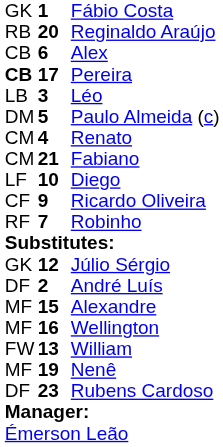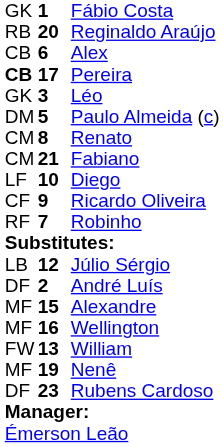 <table style="font-size: 90%" cellspacing="0" cellpadding="0" align=center>
 <tr>
 <td colspan="4"></td>
 </tr>
 <tr>
 <th width=25></th>
 <th width=25></th>
 </tr>
 <tr>
 <td>GK</td>
 <td><strong>1</strong></td>
 <td> <a href='#'>Fábio Costa</a></td>
 </tr>
 <tr>
 <td>RB</td>
 <td><strong>20</strong></td>
 <td> <a href='#'>Reginaldo Araújo</a></td>
 <td></td>
 </tr>
 <tr>
 <td>CB</td>
 <td><strong>6</strong></td>
 <td> <a href='#'>Alex</a></td>
 </tr>
 <tr>
 <td><strong>CB</strong></td>
 <td><strong>17</strong></td>
 <td> <a href='#'>Pereira</a></td>
 <td></td>
 <td></td>
 </tr>
 <tr>
-<td>LB</td>
+<td>GK</td>
 <td><strong>3</strong></td>
 <td> <a href='#'>Léo</a></td>
 </tr>
 <tr>
 <td>DM</td>
 <td><strong>5</strong></td>
 <td> <a href='#'>Paulo Almeida</a> (<a href='#'>c</a>)</td>
 <td></td>
 </tr>
 <tr>
 <td>CM</td>
-<td><strong>4</strong></td>
+<td><strong>8</strong></td>
 <td> <a href='#'>Renato</a></td>
 </tr>
 <tr>
 <td>CM</td>
 <td><strong>21</strong></td>
 <td> <a href='#'>Fabiano</a></td>
 <td></td>
 <td></td>
 </tr>
 <tr>
 <td>LF</td>
 <td><strong>10</strong></td>
 <td> <a href='#'>Diego</a></td>
 </tr>
 <tr>
 <td>CF</td>
 <td><strong>9</strong></td>
 <td> <a href='#'>Ricardo Oliveira</a></td>
 </tr>
 <tr>
 <td>RF</td>
 <td><strong>7</strong></td>
 <td> <a href='#'>Robinho</a></td>
 </tr>
 <tr>
 <td colspan=3><strong>Substitutes:</strong></td>
 </tr>
 <tr>
-<td>GK</td>
+<td>LB</td>
 <td><strong>12</strong></td>
 <td> <a href='#'>Júlio Sérgio</a></td>
 </tr>
 <tr>
 <td>DF</td>
 <td><strong>2</strong></td>
 <td> <a href='#'>André Luís</a></td>
 <td></td>
 <td></td>
 </tr>
 <tr>
 <td>MF</td>
 <td><strong>15</strong></td>
 <td> <a href='#'>Alexandre</a></td>
 </tr>
 <tr>
 <td>MF</td>
 <td><strong>16</strong></td>
 <td> <a href='#'>Wellington</a></td>
 </tr>
 <tr>
 <td>FW</td>
 <td><strong>13</strong></td>
 <td> <a href='#'>William</a></td>
 </tr>
 <tr>
 <td>MF</td>
 <td><strong>19</strong></td>
 <td> <a href='#'>Nenê</a></td>
 <td></td>
 <td></td>
 </tr>
 <tr>
 <td>DF</td>
 <td><strong>23</strong></td>
 <td> <a href='#'>Rubens Cardoso</a></td>
 </tr>
 <tr>
 <td colspan=3><strong>Manager:</strong></td>
 </tr>
 <tr>
 <td colspan=4> <a href='#'>Émerson Leão</a></td>
 </tr>
 </table>
